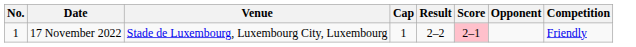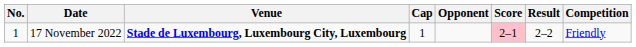 <table class="wikitable sortable">
 <tr>
 <th scope="col">No.</th>
 <th scope="col" data-sort-type="date">Date</th>
 <th scope="col">Venue</th>
 <th scope="col">Cap</th>
+<th scope="col">Opponent</th>
+<th scope="col">Score</th>
 <th scope="col">Result</th>
-<th scope="col">Score</th>
-<th scope="col">Opponent</th>
 <th scope="col">Competition</th>
 </tr>
 <tr>
 <td align="center">1</td>
 <td>17 November 2022</td>
-<td><a href='#'>Stade de Luxembourg</a>, Luxembourg City, Luxembourg</td>
+<td><strong><a href='#'>Stade de Luxembourg</a>, Luxembourg City, Luxembourg</strong></td>
 <td align=center>1</td>
+<td></td>
+<td align="center" style="background: pink;">2–1</td>
 <td align="center">2–2</td>
-<td align="center" style="background: pink;">2–1</td>
-<td></td>
 <td><a href='#'>Friendly</a></td>
 </tr>
 </table>
